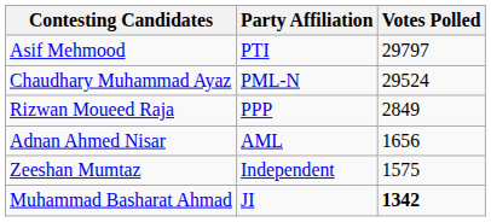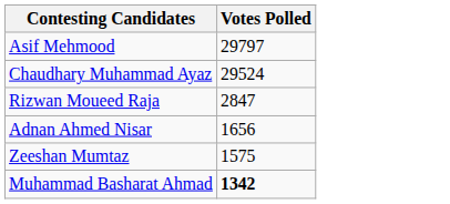 <table class="wikitable sortable">
 <tr>
 <th>Contesting Candidates</th>
-<th>Party Affiliation</th>
 <th>Votes Polled</th>
 </tr>
 <tr>
 <td><a href='#'>Asif Mehmood</a></td>
-<td><a href='#'>PTI</a></td>
 <td>29797</td>
 </tr>
 <tr>
 <td><a href='#'>Chaudhary Muhammad Ayaz</a></td>
-<td><a href='#'>PML-N</a></td>
 <td>29524</td>
 </tr>
 <tr>
 <td><a href='#'>Rizwan Moueed Raja</a></td>
-<td><a href='#'>PPP</a></td>
-<td>2849</td>
+<td>2847</td>
 </tr>
 <tr>
 <td><a href='#'>Adnan Ahmed Nisar</a></td>
-<td><a href='#'>AML</a></td>
 <td>1656</td>
 </tr>
 <tr>
 <td><a href='#'>Zeeshan Mumtaz</a></td>
-<td><a href='#'>Independent</a></td>
 <td>1575</td>
 </tr>
 <tr>
 <td><a href='#'>Muhammad Basharat Ahmad</a></td>
-<td><a href='#'>JI</a></td>
 <td><strong>1342</strong></td>
 </tr>
 </table>
